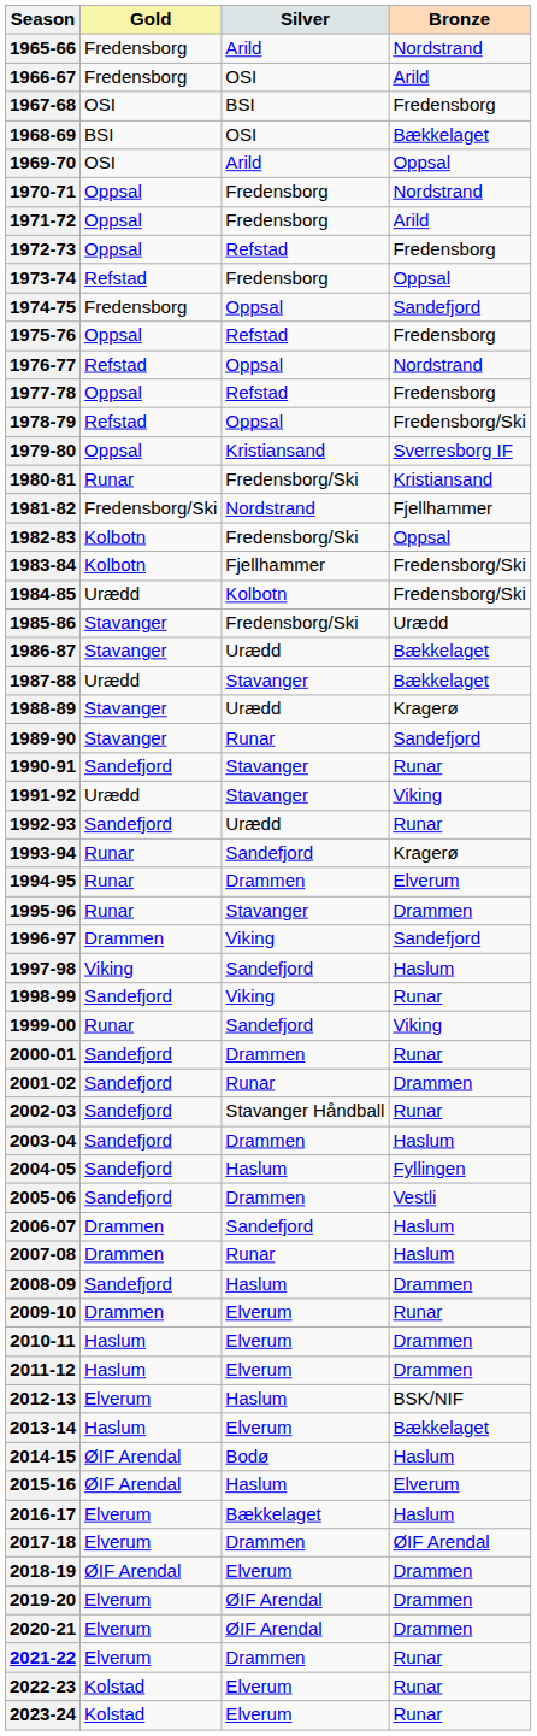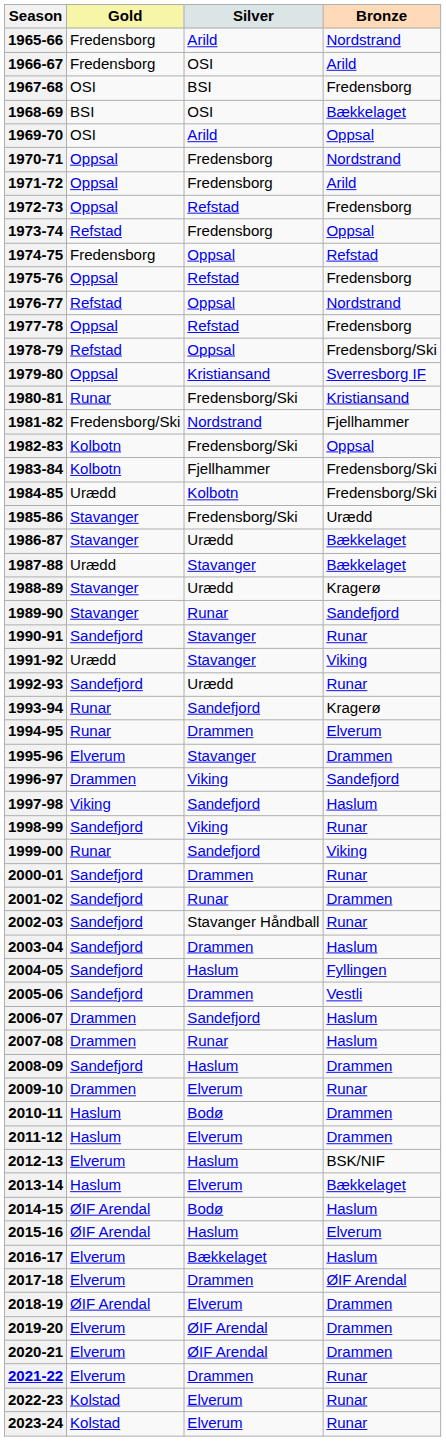 <table class=wikitable>
 <tr bgcolor="#efefef" align=left>
 <th>Season</th>
 <th scope="col" style="background-color: #F7F6A8;"> Gold</th>
 <th scope="col" style="background-color: #DCE5E5;"> Silver</th>
 <th scope="col" style="background-color: #FFDAB9;"> Bronze</th>
 </tr>
 <tr>
 <th>1965-66</th>
 <td>Fredensborg</td>
 <td><a href='#'>Arild</a></td>
 <td><a href='#'>Nordstrand</a></td>
 </tr>
 <tr>
 <th>1966-67</th>
 <td>Fredensborg</td>
 <td>OSI</td>
 <td><a href='#'>Arild</a></td>
 </tr>
 <tr>
 <th>1967-68</th>
 <td>OSI</td>
 <td>BSI</td>
 <td>Fredensborg</td>
 </tr>
 <tr>
 <th>1968-69</th>
 <td>BSI</td>
 <td>OSI</td>
 <td><a href='#'>Bækkelaget</a></td>
 </tr>
 <tr>
 <th>1969-70</th>
 <td>OSI</td>
 <td><a href='#'>Arild</a></td>
 <td><a href='#'>Oppsal</a></td>
 </tr>
 <tr>
 <th>1970-71</th>
 <td><a href='#'>Oppsal</a></td>
 <td>Fredensborg</td>
 <td><a href='#'>Nordstrand</a></td>
 </tr>
 <tr>
 <th>1971-72</th>
 <td><a href='#'>Oppsal</a></td>
 <td>Fredensborg</td>
 <td><a href='#'>Arild</a></td>
 </tr>
 <tr>
 <th>1972-73</th>
 <td><a href='#'>Oppsal</a></td>
 <td><a href='#'>Refstad</a></td>
 <td>Fredensborg</td>
 </tr>
 <tr>
 <th>1973-74</th>
 <td><a href='#'>Refstad</a></td>
 <td>Fredensborg</td>
 <td><a href='#'>Oppsal</a></td>
 </tr>
 <tr>
 <th>1974-75</th>
 <td>Fredensborg</td>
 <td><a href='#'>Oppsal</a></td>
-<td><a href='#'>Sandefjord</a></td>
+<td><a href='#'>Refstad</a></td>
 </tr>
 <tr>
 <th>1975-76</th>
 <td><a href='#'>Oppsal</a></td>
 <td><a href='#'>Refstad</a></td>
 <td>Fredensborg</td>
 </tr>
 <tr>
 <th>1976-77</th>
 <td><a href='#'>Refstad</a></td>
 <td><a href='#'>Oppsal</a></td>
 <td><a href='#'>Nordstrand</a></td>
 </tr>
 <tr>
 <th>1977-78</th>
 <td><a href='#'>Oppsal</a></td>
 <td><a href='#'>Refstad</a></td>
 <td>Fredensborg</td>
 </tr>
 <tr>
 <th>1978-79</th>
 <td><a href='#'>Refstad</a></td>
 <td><a href='#'>Oppsal</a></td>
 <td>Fredensborg/Ski</td>
 </tr>
 <tr>
 <th>1979-80</th>
 <td><a href='#'>Oppsal</a></td>
 <td><a href='#'>Kristiansand</a></td>
 <td><a href='#'>Sverresborg IF</a></td>
 </tr>
 <tr>
 <th>1980-81</th>
 <td><a href='#'>Runar</a></td>
 <td>Fredensborg/Ski</td>
 <td><a href='#'>Kristiansand</a></td>
 </tr>
 <tr>
 <th>1981-82</th>
 <td>Fredensborg/Ski</td>
 <td><a href='#'>Nordstrand</a></td>
 <td>Fjellhammer</td>
 </tr>
 <tr>
 <th>1982-83</th>
 <td><a href='#'>Kolbotn</a></td>
 <td>Fredensborg/Ski</td>
 <td><a href='#'>Oppsal</a></td>
 </tr>
 <tr>
 <th>1983-84</th>
 <td><a href='#'>Kolbotn</a></td>
 <td>Fjellhammer</td>
 <td>Fredensborg/Ski</td>
 </tr>
 <tr>
 <th>1984-85</th>
 <td>Urædd</td>
 <td><a href='#'>Kolbotn</a></td>
 <td>Fredensborg/Ski</td>
 </tr>
 <tr>
 <th>1985-86</th>
 <td><a href='#'>Stavanger</a></td>
 <td>Fredensborg/Ski</td>
 <td>Urædd</td>
 </tr>
 <tr>
 <th>1986-87</th>
 <td><a href='#'>Stavanger</a></td>
 <td>Urædd</td>
 <td><a href='#'>Bækkelaget</a></td>
 </tr>
 <tr>
 <th>1987-88</th>
 <td>Urædd</td>
 <td><a href='#'>Stavanger</a></td>
 <td><a href='#'>Bækkelaget</a></td>
 </tr>
 <tr>
 <th>1988-89</th>
 <td><a href='#'>Stavanger</a></td>
 <td>Urædd</td>
 <td>Kragerø</td>
 </tr>
 <tr>
 <th>1989-90</th>
 <td><a href='#'>Stavanger</a></td>
 <td><a href='#'>Runar</a></td>
 <td><a href='#'>Sandefjord</a></td>
 </tr>
 <tr>
 <th>1990-91</th>
 <td><a href='#'>Sandefjord</a></td>
 <td><a href='#'>Stavanger</a></td>
 <td><a href='#'>Runar</a></td>
 </tr>
 <tr>
 <th>1991-92</th>
 <td>Urædd</td>
 <td><a href='#'>Stavanger</a></td>
 <td><a href='#'>Viking</a></td>
 </tr>
 <tr>
 <th>1992-93</th>
 <td><a href='#'>Sandefjord</a></td>
 <td>Urædd</td>
 <td><a href='#'>Runar</a></td>
 </tr>
 <tr>
 <th>1993-94</th>
 <td><a href='#'>Runar</a></td>
 <td><a href='#'>Sandefjord</a></td>
 <td>Kragerø</td>
 </tr>
 <tr>
 <th>1994-95</th>
 <td><a href='#'>Runar</a></td>
 <td><a href='#'>Drammen</a></td>
 <td><a href='#'>Elverum</a></td>
 </tr>
 <tr>
 <th>1995-96</th>
-<td><a href='#'>Runar</a></td>
+<td><a href='#'>Elverum</a></td>
 <td><a href='#'>Stavanger</a></td>
 <td><a href='#'>Drammen</a></td>
 </tr>
 <tr>
 <th>1996-97</th>
 <td><a href='#'>Drammen</a></td>
 <td><a href='#'>Viking</a></td>
 <td><a href='#'>Sandefjord</a></td>
 </tr>
 <tr>
 <th>1997-98</th>
 <td><a href='#'>Viking</a></td>
 <td><a href='#'>Sandefjord</a></td>
 <td><a href='#'>Haslum</a></td>
 </tr>
 <tr>
 <th>1998-99</th>
 <td><a href='#'>Sandefjord</a></td>
 <td><a href='#'>Viking</a></td>
 <td><a href='#'>Runar</a></td>
 </tr>
 <tr>
 <th>1999-00</th>
 <td><a href='#'>Runar</a></td>
 <td><a href='#'>Sandefjord</a></td>
 <td><a href='#'>Viking</a></td>
 </tr>
 <tr>
 <th>2000-01</th>
 <td><a href='#'>Sandefjord</a></td>
 <td><a href='#'>Drammen</a></td>
 <td><a href='#'>Runar</a></td>
 </tr>
 <tr>
 <th>2001-02</th>
 <td><a href='#'>Sandefjord</a></td>
 <td><a href='#'>Runar</a></td>
 <td><a href='#'>Drammen</a></td>
 </tr>
 <tr>
 <th>2002-03</th>
 <td><a href='#'>Sandefjord</a></td>
 <td>Stavanger Håndball</td>
 <td><a href='#'>Runar</a></td>
 </tr>
 <tr>
 <th>2003-04</th>
 <td><a href='#'>Sandefjord</a></td>
 <td><a href='#'>Drammen</a></td>
 <td><a href='#'>Haslum</a></td>
 </tr>
 <tr>
 <th>2004-05</th>
 <td><a href='#'>Sandefjord</a></td>
 <td><a href='#'>Haslum</a></td>
 <td><a href='#'>Fyllingen</a></td>
 </tr>
 <tr>
 <th>2005-06</th>
 <td><a href='#'>Sandefjord</a></td>
 <td><a href='#'>Drammen</a></td>
 <td><a href='#'>Vestli</a></td>
 </tr>
 <tr>
 <th>2006-07</th>
 <td><a href='#'>Drammen</a></td>
 <td><a href='#'>Sandefjord</a></td>
 <td><a href='#'>Haslum</a></td>
 </tr>
 <tr>
 <th>2007-08</th>
 <td><a href='#'>Drammen</a></td>
 <td><a href='#'>Runar</a></td>
 <td><a href='#'>Haslum</a></td>
 </tr>
 <tr>
 <th>2008-09</th>
 <td><a href='#'>Sandefjord</a></td>
 <td><a href='#'>Haslum</a></td>
 <td><a href='#'>Drammen</a></td>
 </tr>
 <tr>
 <th>2009-10</th>
 <td><a href='#'>Drammen</a></td>
 <td><a href='#'>Elverum</a></td>
 <td><a href='#'>Runar</a></td>
 </tr>
 <tr>
 <th>2010-11</th>
 <td><a href='#'>Haslum</a></td>
-<td><a href='#'>Elverum</a></td>
+<td><a href='#'>Bodø</a></td>
 <td><a href='#'>Drammen</a></td>
 </tr>
 <tr>
 <th>2011-12</th>
 <td><a href='#'>Haslum</a></td>
 <td><a href='#'>Elverum</a></td>
 <td><a href='#'>Drammen</a></td>
 </tr>
 <tr>
 <th>2012-13</th>
 <td><a href='#'>Elverum</a></td>
 <td><a href='#'>Haslum</a></td>
 <td>BSK/NIF</td>
 </tr>
 <tr>
 <th>2013-14</th>
 <td><a href='#'>Haslum</a></td>
 <td><a href='#'>Elverum</a></td>
 <td><a href='#'>Bækkelaget</a></td>
 </tr>
 <tr>
 <th>2014-15</th>
 <td><a href='#'>ØIF Arendal</a></td>
 <td><a href='#'>Bodø</a></td>
 <td><a href='#'>Haslum</a></td>
 </tr>
 <tr>
 <th>2015-16</th>
 <td><a href='#'>ØIF Arendal</a></td>
 <td><a href='#'>Haslum</a></td>
 <td><a href='#'>Elverum</a></td>
 </tr>
 <tr>
 <th>2016-17</th>
 <td><a href='#'>Elverum</a></td>
 <td><a href='#'>Bækkelaget</a></td>
 <td><a href='#'>Haslum</a></td>
 </tr>
 <tr>
 <th>2017-18</th>
 <td><a href='#'>Elverum</a></td>
 <td><a href='#'>Drammen</a></td>
 <td><a href='#'>ØIF Arendal</a></td>
 </tr>
 <tr>
 <th>2018-19</th>
 <td><a href='#'>ØIF Arendal</a></td>
 <td><a href='#'>Elverum</a></td>
 <td><a href='#'>Drammen</a></td>
 </tr>
 <tr>
 <th>2019-20</th>
 <td><a href='#'>Elverum</a></td>
 <td><a href='#'>ØIF Arendal</a></td>
 <td><a href='#'>Drammen</a></td>
 </tr>
 <tr>
 <th>2020-21</th>
 <td><a href='#'>Elverum</a></td>
 <td><a href='#'>ØIF Arendal</a></td>
 <td><a href='#'>Drammen</a></td>
 </tr>
 <tr>
 <th><a href='#'>2021-22</a></th>
 <td><a href='#'>Elverum</a></td>
 <td><a href='#'>Drammen</a></td>
 <td><a href='#'>Runar</a></td>
 </tr>
 <tr>
 <th>2022-23</th>
 <td><a href='#'>Kolstad</a></td>
 <td><a href='#'>Elverum</a></td>
 <td><a href='#'>Runar</a></td>
 </tr>
 <tr>
 <th>2023-24</th>
 <td><a href='#'>Kolstad</a></td>
 <td><a href='#'>Elverum</a></td>
 <td><a href='#'>Runar</a></td>
 </tr>
 </table>
